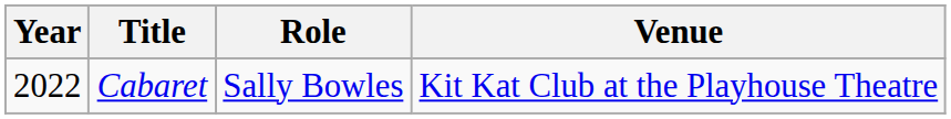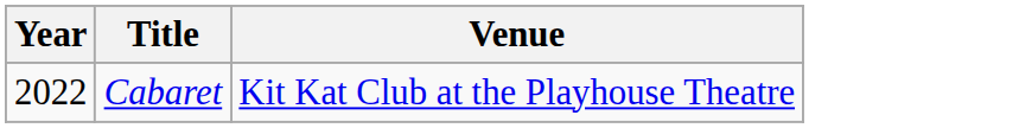 <table class="wikitable">
 <tr>
 <th>Year</th>
 <th>Title</th>
-<th>Role</th>
 <th class="unsortable">Venue</th>
 </tr>
 <tr>
 <td>2022</td>
 <td><a href='#'><em>Cabaret</em></a></td>
-<td><a href='#'>Sally Bowles</a></td>
 <td><a href='#'>Kit Kat Club at the Playhouse Theatre</a></td>
 </tr>
 </table>
